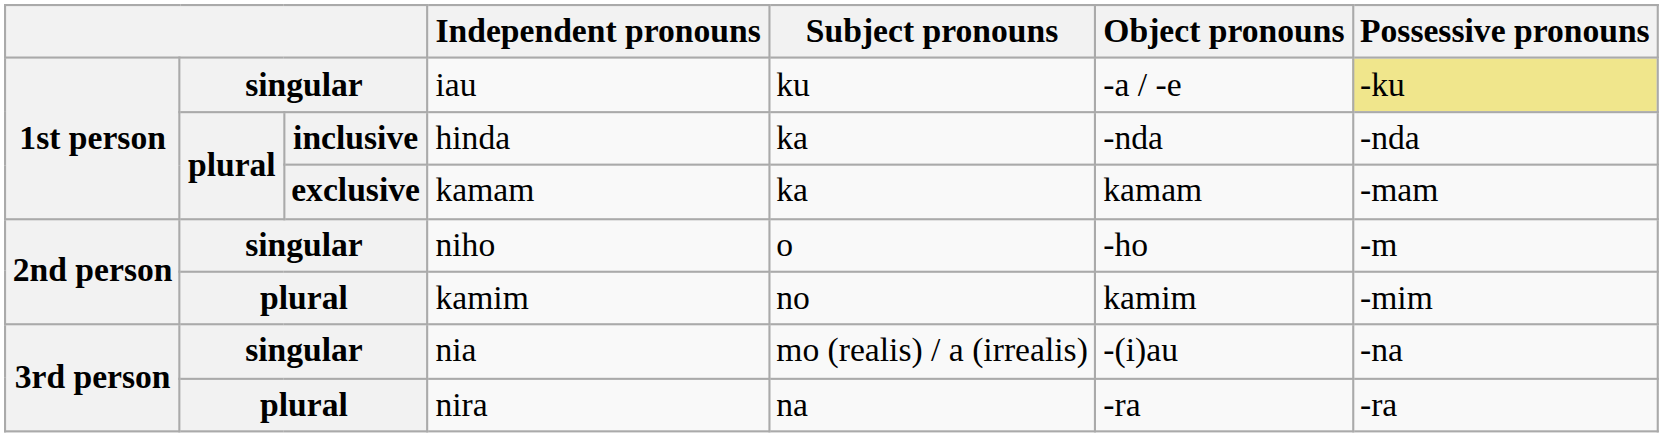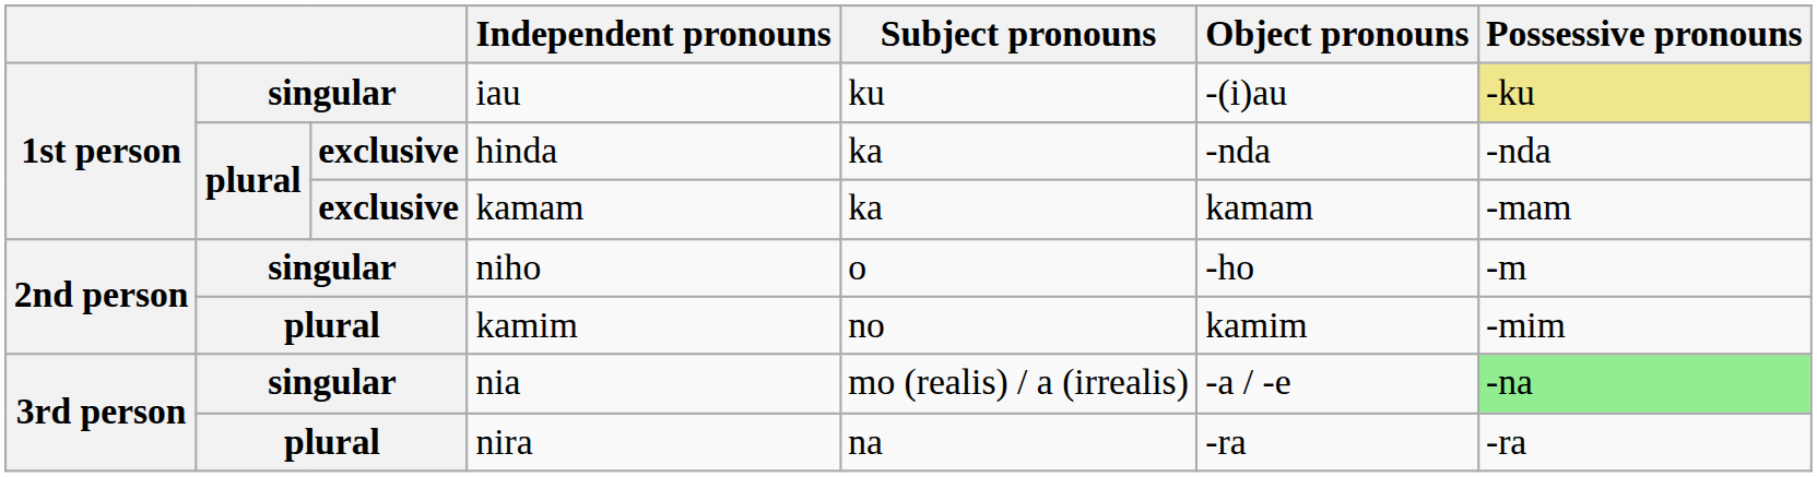 <table class="wikitable">
 <tr>
 <th colspan="3"></th>
 <th>Independent pronouns</th>
 <th>Subject pronouns</th>
 <th>Object pronouns</th>
 <th>Possessive pronouns</th>
 </tr>
 <tr>
 <th rowspan="3">1st person</th>
 <th colspan="2">singular</th>
 <td>iau</td>
 <td>ku</td>
-<td>-a / -e</td>
+<td>-(i)au</td>
 <td style="background: khaki;">-ku</td>
 </tr>
 <tr>
 <th rowspan="2">plural</th>
-<th>inclusive</th>
+<th>exclusive</th>
 <td>hinda</td>
 <td>ka</td>
 <td>-nda</td>
 <td>-nda</td>
 </tr>
 <tr>
 <th>exclusive</th>
 <td>kamam</td>
 <td>ka</td>
 <td>kamam</td>
 <td>-mam</td>
 </tr>
 <tr>
 <th rowspan="2">2nd person</th>
 <th colspan="2">singular</th>
 <td>niho</td>
 <td>o</td>
 <td>-ho</td>
 <td>-m</td>
 </tr>
 <tr>
 <th colspan="2">plural</th>
 <td>kamim</td>
 <td>no</td>
 <td>kamim</td>
 <td>-mim</td>
 </tr>
 <tr>
 <th rowspan="2">3rd person</th>
 <th colspan="2">singular</th>
 <td>nia</td>
 <td>mo (realis) / a (irrealis)</td>
-<td>-(i)au</td>
-<td>-na</td>
+<td>-a / -e</td>
+<td style="background: lightgreen;">-na</td>
 </tr>
 <tr>
 <th colspan="2">plural</th>
 <td>nira</td>
 <td>na</td>
 <td>-ra</td>
 <td>-ra</td>
 </tr>
 </table>
